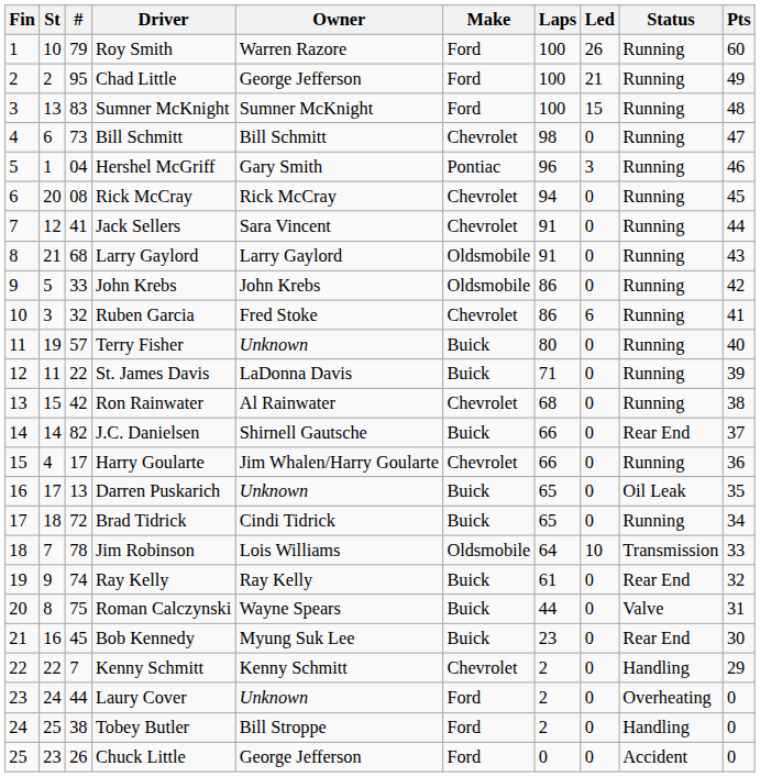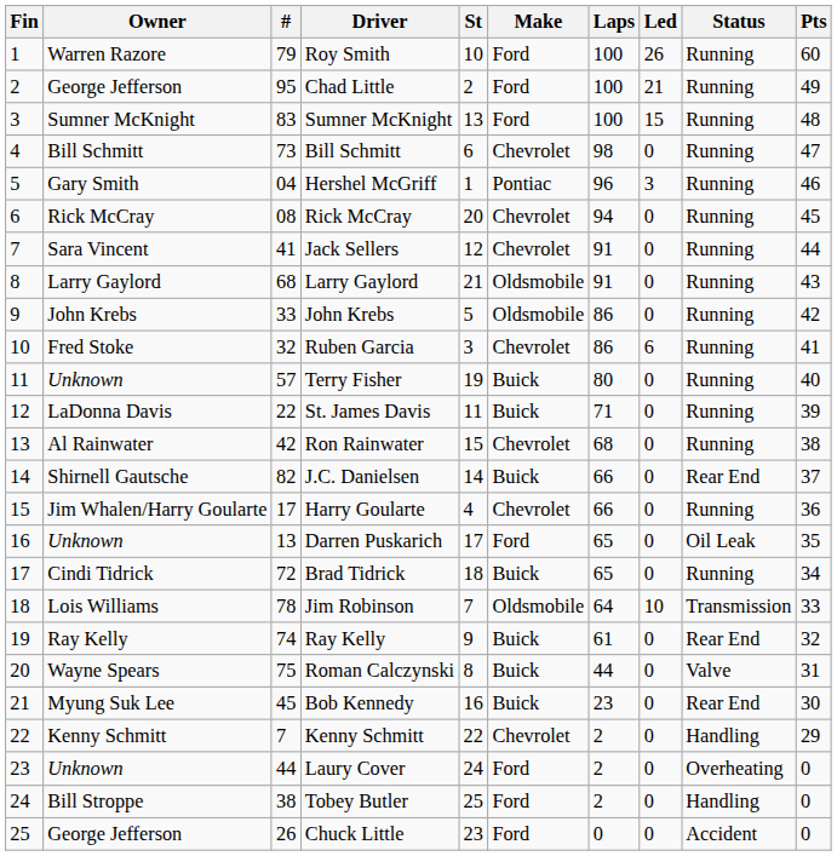 <table class="wikitable" style="font-size: 95%;">
 <tr>
 <th>Fin</th>
-<th>St</th>
+<th>Owner</th>
 <th>#</th>
 <th>Driver</th>
-<th>Owner</th>
+<th>St</th>
 <th>Make</th>
 <th>Laps</th>
 <th>Led</th>
 <th>Status</th>
 <th>Pts</th>
 </tr>
 <tr>
 <td>1</td>
-<td>10</td>
+<td>Warren Razore</td>
 <td>79</td>
 <td>Roy Smith</td>
-<td>Warren Razore</td>
+<td>10</td>
 <td>Ford</td>
 <td>100</td>
 <td>26</td>
 <td>Running</td>
 <td>60</td>
 </tr>
 <tr>
 <td>2</td>
-<td>2</td>
+<td>George Jefferson</td>
 <td>95</td>
 <td>Chad Little</td>
-<td>George Jefferson</td>
+<td>2</td>
 <td>Ford</td>
 <td>100</td>
 <td>21</td>
 <td>Running</td>
 <td>49</td>
 </tr>
 <tr>
 <td>3</td>
-<td>13</td>
+<td>Sumner McKnight</td>
 <td>83</td>
 <td>Sumner McKnight</td>
-<td>Sumner McKnight</td>
+<td>13</td>
 <td>Ford</td>
 <td>100</td>
 <td>15</td>
 <td>Running</td>
 <td>48</td>
 </tr>
 <tr>
 <td>4</td>
-<td>6</td>
+<td>Bill Schmitt</td>
 <td>73</td>
 <td>Bill Schmitt</td>
-<td>Bill Schmitt</td>
+<td>6</td>
 <td>Chevrolet</td>
 <td>98</td>
 <td>0</td>
 <td>Running</td>
 <td>47</td>
 </tr>
 <tr>
 <td>5</td>
-<td>1</td>
+<td>Gary Smith</td>
 <td>04</td>
 <td>Hershel McGriff</td>
-<td>Gary Smith</td>
+<td>1</td>
 <td>Pontiac</td>
 <td>96</td>
 <td>3</td>
 <td>Running</td>
 <td>46</td>
 </tr>
 <tr>
 <td>6</td>
-<td>20</td>
+<td>Rick McCray</td>
 <td>08</td>
 <td>Rick McCray</td>
-<td>Rick McCray</td>
+<td>20</td>
 <td>Chevrolet</td>
 <td>94</td>
 <td>0</td>
 <td>Running</td>
 <td>45</td>
 </tr>
 <tr>
 <td>7</td>
-<td>12</td>
+<td>Sara Vincent</td>
 <td>41</td>
 <td>Jack Sellers</td>
-<td>Sara Vincent</td>
+<td>12</td>
 <td>Chevrolet</td>
 <td>91</td>
 <td>0</td>
 <td>Running</td>
 <td>44</td>
 </tr>
 <tr>
 <td>8</td>
-<td>21</td>
+<td>Larry Gaylord</td>
 <td>68</td>
 <td>Larry Gaylord</td>
-<td>Larry Gaylord</td>
+<td>21</td>
 <td>Oldsmobile</td>
 <td>91</td>
 <td>0</td>
 <td>Running</td>
 <td>43</td>
 </tr>
 <tr>
 <td>9</td>
-<td>5</td>
+<td>John Krebs</td>
 <td>33</td>
 <td>John Krebs</td>
-<td>John Krebs</td>
+<td>5</td>
 <td>Oldsmobile</td>
 <td>86</td>
 <td>0</td>
 <td>Running</td>
 <td>42</td>
 </tr>
 <tr>
 <td>10</td>
-<td>3</td>
+<td>Fred Stoke</td>
 <td>32</td>
 <td>Ruben Garcia</td>
-<td>Fred Stoke</td>
+<td>3</td>
 <td>Chevrolet</td>
 <td>86</td>
 <td>6</td>
 <td>Running</td>
 <td>41</td>
 </tr>
 <tr>
 <td>11</td>
-<td>19</td>
+<td><em>Unknown</em></td>
 <td>57</td>
 <td>Terry Fisher</td>
-<td><em>Unknown</em></td>
+<td>19</td>
 <td>Buick</td>
 <td>80</td>
 <td>0</td>
 <td>Running</td>
 <td>40</td>
 </tr>
 <tr>
 <td>12</td>
-<td>11</td>
+<td>LaDonna Davis</td>
 <td>22</td>
 <td>St. James Davis</td>
-<td>LaDonna Davis</td>
+<td>11</td>
 <td>Buick</td>
 <td>71</td>
 <td>0</td>
 <td>Running</td>
 <td>39</td>
 </tr>
 <tr>
 <td>13</td>
-<td>15</td>
+<td>Al Rainwater</td>
 <td>42</td>
 <td>Ron Rainwater</td>
-<td>Al Rainwater</td>
+<td>15</td>
 <td>Chevrolet</td>
 <td>68</td>
 <td>0</td>
 <td>Running</td>
 <td>38</td>
 </tr>
 <tr>
 <td>14</td>
-<td>14</td>
+<td>Shirnell Gautsche</td>
 <td>82</td>
 <td>J.C. Danielsen</td>
-<td>Shirnell Gautsche</td>
+<td>14</td>
 <td>Buick</td>
 <td>66</td>
 <td>0</td>
 <td>Rear End</td>
 <td>37</td>
 </tr>
 <tr>
 <td>15</td>
-<td>4</td>
+<td>Jim Whalen/Harry Goularte</td>
 <td>17</td>
 <td>Harry Goularte</td>
-<td>Jim Whalen/Harry Goularte</td>
+<td>4</td>
 <td>Chevrolet</td>
 <td>66</td>
 <td>0</td>
 <td>Running</td>
 <td>36</td>
 </tr>
 <tr>
 <td>16</td>
-<td>17</td>
+<td><em>Unknown</em></td>
 <td>13</td>
 <td>Darren Puskarich</td>
-<td><em>Unknown</em></td>
-<td>Buick</td>
+<td>17</td>
+<td>Ford</td>
 <td>65</td>
 <td>0</td>
 <td>Oil Leak</td>
 <td>35</td>
 </tr>
 <tr>
 <td>17</td>
-<td>18</td>
+<td>Cindi Tidrick</td>
 <td>72</td>
 <td>Brad Tidrick</td>
-<td>Cindi Tidrick</td>
+<td>18</td>
 <td>Buick</td>
 <td>65</td>
 <td>0</td>
 <td>Running</td>
 <td>34</td>
 </tr>
 <tr>
 <td>18</td>
-<td>7</td>
+<td>Lois Williams</td>
 <td>78</td>
 <td>Jim Robinson</td>
-<td>Lois Williams</td>
+<td>7</td>
 <td>Oldsmobile</td>
 <td>64</td>
 <td>10</td>
 <td>Transmission</td>
 <td>33</td>
 </tr>
 <tr>
 <td>19</td>
-<td>9</td>
+<td>Ray Kelly</td>
 <td>74</td>
 <td>Ray Kelly</td>
-<td>Ray Kelly</td>
+<td>9</td>
 <td>Buick</td>
 <td>61</td>
 <td>0</td>
 <td>Rear End</td>
 <td>32</td>
 </tr>
 <tr>
 <td>20</td>
-<td>8</td>
+<td>Wayne Spears</td>
 <td>75</td>
 <td>Roman Calczynski</td>
-<td>Wayne Spears</td>
+<td>8</td>
 <td>Buick</td>
 <td>44</td>
 <td>0</td>
 <td>Valve</td>
 <td>31</td>
 </tr>
 <tr>
 <td>21</td>
-<td>16</td>
+<td>Myung Suk Lee</td>
 <td>45</td>
 <td>Bob Kennedy</td>
-<td>Myung Suk Lee</td>
+<td>16</td>
 <td>Buick</td>
 <td>23</td>
 <td>0</td>
 <td>Rear End</td>
 <td>30</td>
 </tr>
 <tr>
 <td>22</td>
-<td>22</td>
+<td>Kenny Schmitt</td>
 <td>7</td>
 <td>Kenny Schmitt</td>
-<td>Kenny Schmitt</td>
+<td>22</td>
 <td>Chevrolet</td>
 <td>2</td>
 <td>0</td>
 <td>Handling</td>
 <td>29</td>
 </tr>
 <tr>
 <td>23</td>
-<td>24</td>
+<td><em>Unknown</em></td>
 <td>44</td>
 <td>Laury Cover</td>
-<td><em>Unknown</em></td>
+<td>24</td>
 <td>Ford</td>
 <td>2</td>
 <td>0</td>
 <td>Overheating</td>
 <td>0</td>
 </tr>
 <tr>
 <td>24</td>
-<td>25</td>
+<td>Bill Stroppe</td>
 <td>38</td>
 <td>Tobey Butler</td>
-<td>Bill Stroppe</td>
+<td>25</td>
 <td>Ford</td>
 <td>2</td>
 <td>0</td>
 <td>Handling</td>
 <td>0</td>
 </tr>
 <tr>
 <td>25</td>
-<td>23</td>
+<td>George Jefferson</td>
 <td>26</td>
 <td>Chuck Little</td>
-<td>George Jefferson</td>
+<td>23</td>
 <td>Ford</td>
 <td>0</td>
 <td>0</td>
 <td>Accident</td>
 <td>0</td>
 </tr>
 </table>
